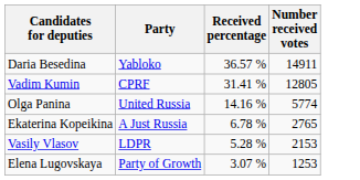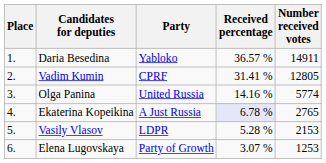 <table class="wikitable">
 <tr>
+<th>Place</th>
 <th>Candidates <br>for deputies</th>
 <th>Party</th>
 <th>Received <br>percentage</th>
 <th>Number <br>received <br>votes</th>
 </tr>
 <tr>
+<td>1.</td>
 <td>Daria Besedina</td>
 <td><a href='#'>Yabloko</a></td>
 <td align=right>36.57 %</td>
 <td align=right>14911</td>
 </tr>
 <tr>
+<td>2.</td>
 <td><a href='#'>Vadim Kumin</a></td>
 <td><a href='#'>CPRF</a></td>
 <td align=right>31.41 %</td>
 <td align=right>12805</td>
 </tr>
 <tr>
+<td>3.</td>
 <td>Olga Panina</td>
 <td><a href='#'>United Russia</a></td>
 <td align=right>14.16 %</td>
 <td align=right>5774</td>
 </tr>
 <tr>
+<td>4.</td>
 <td>Ekaterina Kopeikina</td>
 <td><a href='#'>A Just Russia</a></td>
-<td align=right>6.78 %</td>
+<td align=right style="background: lavender;">6.78 %</td>
 <td align=right>2765</td>
 </tr>
 <tr>
+<td>5.</td>
 <td><a href='#'>Vasily Vlasov</a></td>
 <td><a href='#'>LDPR</a></td>
 <td align=right>5.28 %</td>
 <td align=right>2153</td>
 </tr>
 <tr>
+<td>6.</td>
 <td>Elena Lugovskaya</td>
 <td><a href='#'>Party of Growth</a></td>
 <td align=right>3.07 %</td>
 <td align=right>1253</td>
 </tr>
 </table>
